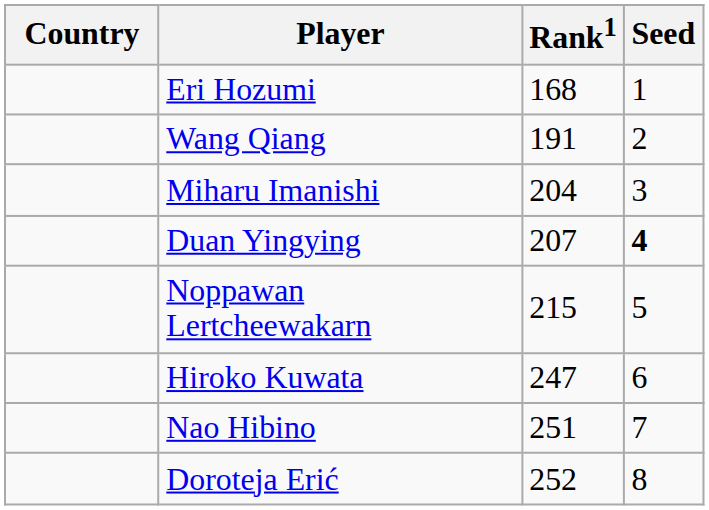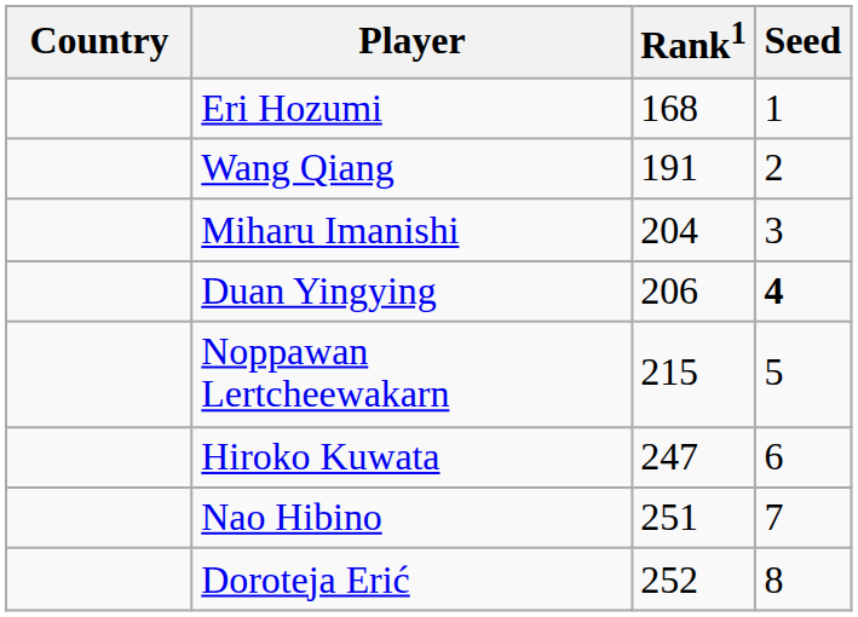 <table class="sortable wikitable">
 <tr>
 <th width="70">Country</th>
 <th width="175">Player</th>
 <th>Rank<sup>1</sup></th>
 <th>Seed</th>
 </tr>
 <tr>
 <td></td>
 <td><a href='#'>Eri Hozumi</a></td>
 <td>168</td>
 <td>1</td>
 </tr>
 <tr>
 <td></td>
 <td><a href='#'>Wang Qiang</a></td>
 <td>191</td>
 <td>2</td>
 </tr>
 <tr>
 <td></td>
 <td><a href='#'>Miharu Imanishi</a></td>
 <td>204</td>
 <td>3</td>
 </tr>
 <tr>
 <td></td>
 <td><a href='#'>Duan Yingying</a></td>
-<td>207</td>
+<td>206</td>
 <td><strong>4</strong></td>
 </tr>
 <tr>
 <td></td>
 <td><a href='#'>Noppawan Lertcheewakarn</a></td>
 <td>215</td>
 <td>5</td>
 </tr>
 <tr>
 <td></td>
 <td><a href='#'>Hiroko Kuwata</a></td>
 <td>247</td>
 <td>6</td>
 </tr>
 <tr>
 <td></td>
 <td><a href='#'>Nao Hibino</a></td>
 <td>251</td>
 <td>7</td>
 </tr>
 <tr>
 <td></td>
 <td><a href='#'>Doroteja Erić</a></td>
 <td>252</td>
 <td>8</td>
 </tr>
 </table>
